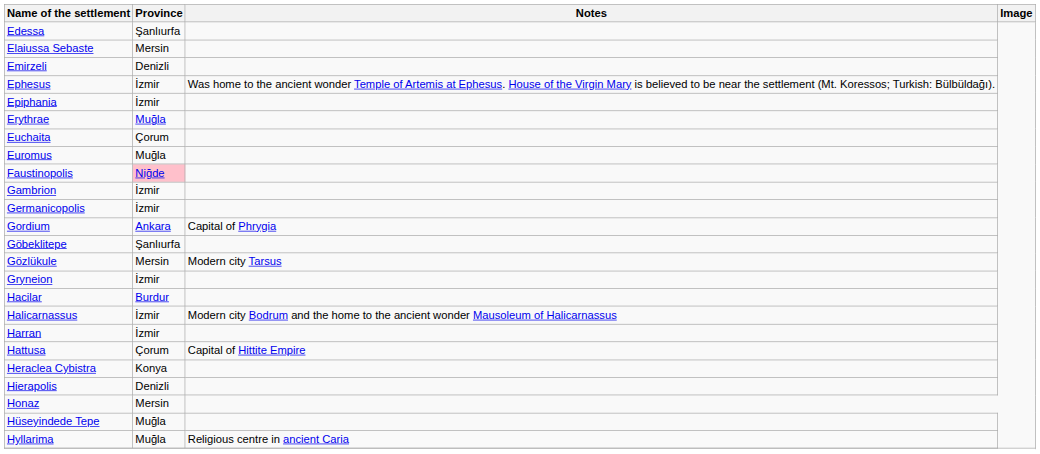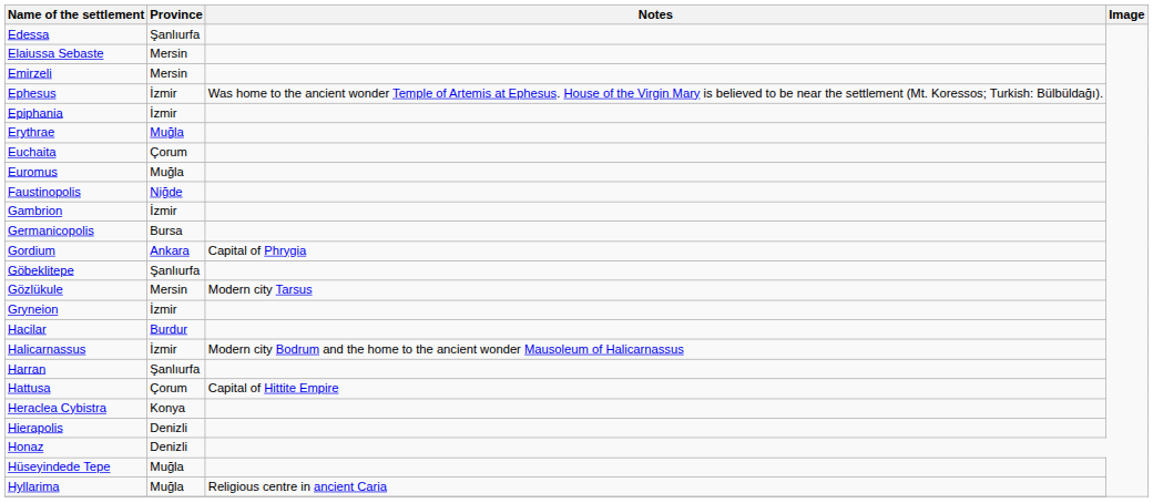 <table class="sortable wikitable">
 <tr>
 <th>Name of the settlement</th>
 <th>Province</th>
 <th>Notes</th>
 <th>Image</th>
 </tr>
 <tr>
 <td><a href='#'>Edessa</a></td>
 <td>Şanlıurfa</td>
 <td></td>
 </tr>
 <tr>
 <td><a href='#'>Elaiussa Sebaste</a></td>
 <td>Mersin</td>
 <td></td>
 </tr>
 <tr>
 <td><a href='#'>Emirzeli</a></td>
-<td>Denizli</td>
+<td>Mersin</td>
 <td></td>
 </tr>
 <tr>
 <td><a href='#'>Ephesus</a></td>
 <td>İzmir</td>
 <td>Was home to the ancient wonder <a href='#'>Temple of Artemis at Ephesus</a>. <a href='#'>House of the Virgin Mary</a> is believed to be near the settlement (Mt. Koressos; Turkish: Bülbüldağı).</td>
 </tr>
 <tr>
 <td><a href='#'>Epiphania</a></td>
 <td>İzmir</td>
 <td></td>
 </tr>
 <tr>
 <td><a href='#'>Erythrae</a></td>
 <td><a href='#'>Muğla</a></td>
 <td></td>
 </tr>
 <tr>
 <td><a href='#'>Euchaita</a></td>
 <td>Çorum</td>
 <td></td>
 </tr>
 <tr>
 <td><a href='#'>Euromus</a></td>
 <td>Muğla</td>
 <td></td>
 </tr>
 <tr>
 <td><a href='#'>Faustinopolis</a></td>
-<td style="background: pink;"><a href='#'>Niğde</a></td>
+<td><a href='#'>Niğde</a></td>
 <td></td>
 </tr>
 <tr>
 <td><a href='#'>Gambrion</a></td>
 <td>İzmir</td>
 <td></td>
 </tr>
 <tr>
 <td><a href='#'>Germanicopolis</a></td>
-<td>İzmir</td>
+<td>Bursa</td>
 <td></td>
 </tr>
 <tr>
 <td><a href='#'>Gordium</a></td>
 <td><a href='#'>Ankara</a></td>
 <td>Capital of <a href='#'>Phrygia</a></td>
 </tr>
 <tr>
 <td><a href='#'>Göbeklitepe</a></td>
 <td>Şanlıurfa</td>
 <td></td>
 </tr>
 <tr>
 <td><a href='#'>Gözlükule</a></td>
 <td>Mersin</td>
 <td>Modern city <a href='#'>Tarsus</a></td>
 </tr>
 <tr>
 <td><a href='#'>Gryneion</a></td>
 <td>İzmir</td>
 <td></td>
 </tr>
 <tr>
 <td><a href='#'>Hacilar</a></td>
 <td><a href='#'>Burdur</a></td>
 <td></td>
 </tr>
 <tr>
 <td><a href='#'>Halicarnassus</a></td>
 <td>İzmir</td>
 <td>Modern city <a href='#'>Bodrum</a> and the home to the ancient wonder <a href='#'>Mausoleum of Halicarnassus</a></td>
 </tr>
 <tr>
 <td><a href='#'>Harran</a></td>
-<td>İzmir</td>
+<td>Şanlıurfa</td>
 <td></td>
 </tr>
 <tr>
 <td><a href='#'>Hattusa</a></td>
 <td>Çorum</td>
 <td>Capital of <a href='#'>Hittite Empire</a></td>
 </tr>
 <tr>
 <td><a href='#'>Heraclea Cybistra</a></td>
 <td>Konya</td>
 <td></td>
 </tr>
 <tr>
 <td><a href='#'>Hierapolis</a></td>
 <td>Denizli</td>
 <td></td>
 </tr>
 <tr>
 <td><a href='#'>Honaz</a></td>
-<td>Mersin</td>
+<td>Denizli</td>
 </tr>
 <tr>
 <td><a href='#'>Hüseyindede Tepe</a></td>
 <td>Muğla</td>
 <td></td>
 </tr>
 <tr>
 <td><a href='#'>Hyllarima</a></td>
 <td>Muğla</td>
 <td>Religious centre in <a href='#'>ancient Caria</a></td>
 </tr>
 <tr>
 </tr>
 </table>
